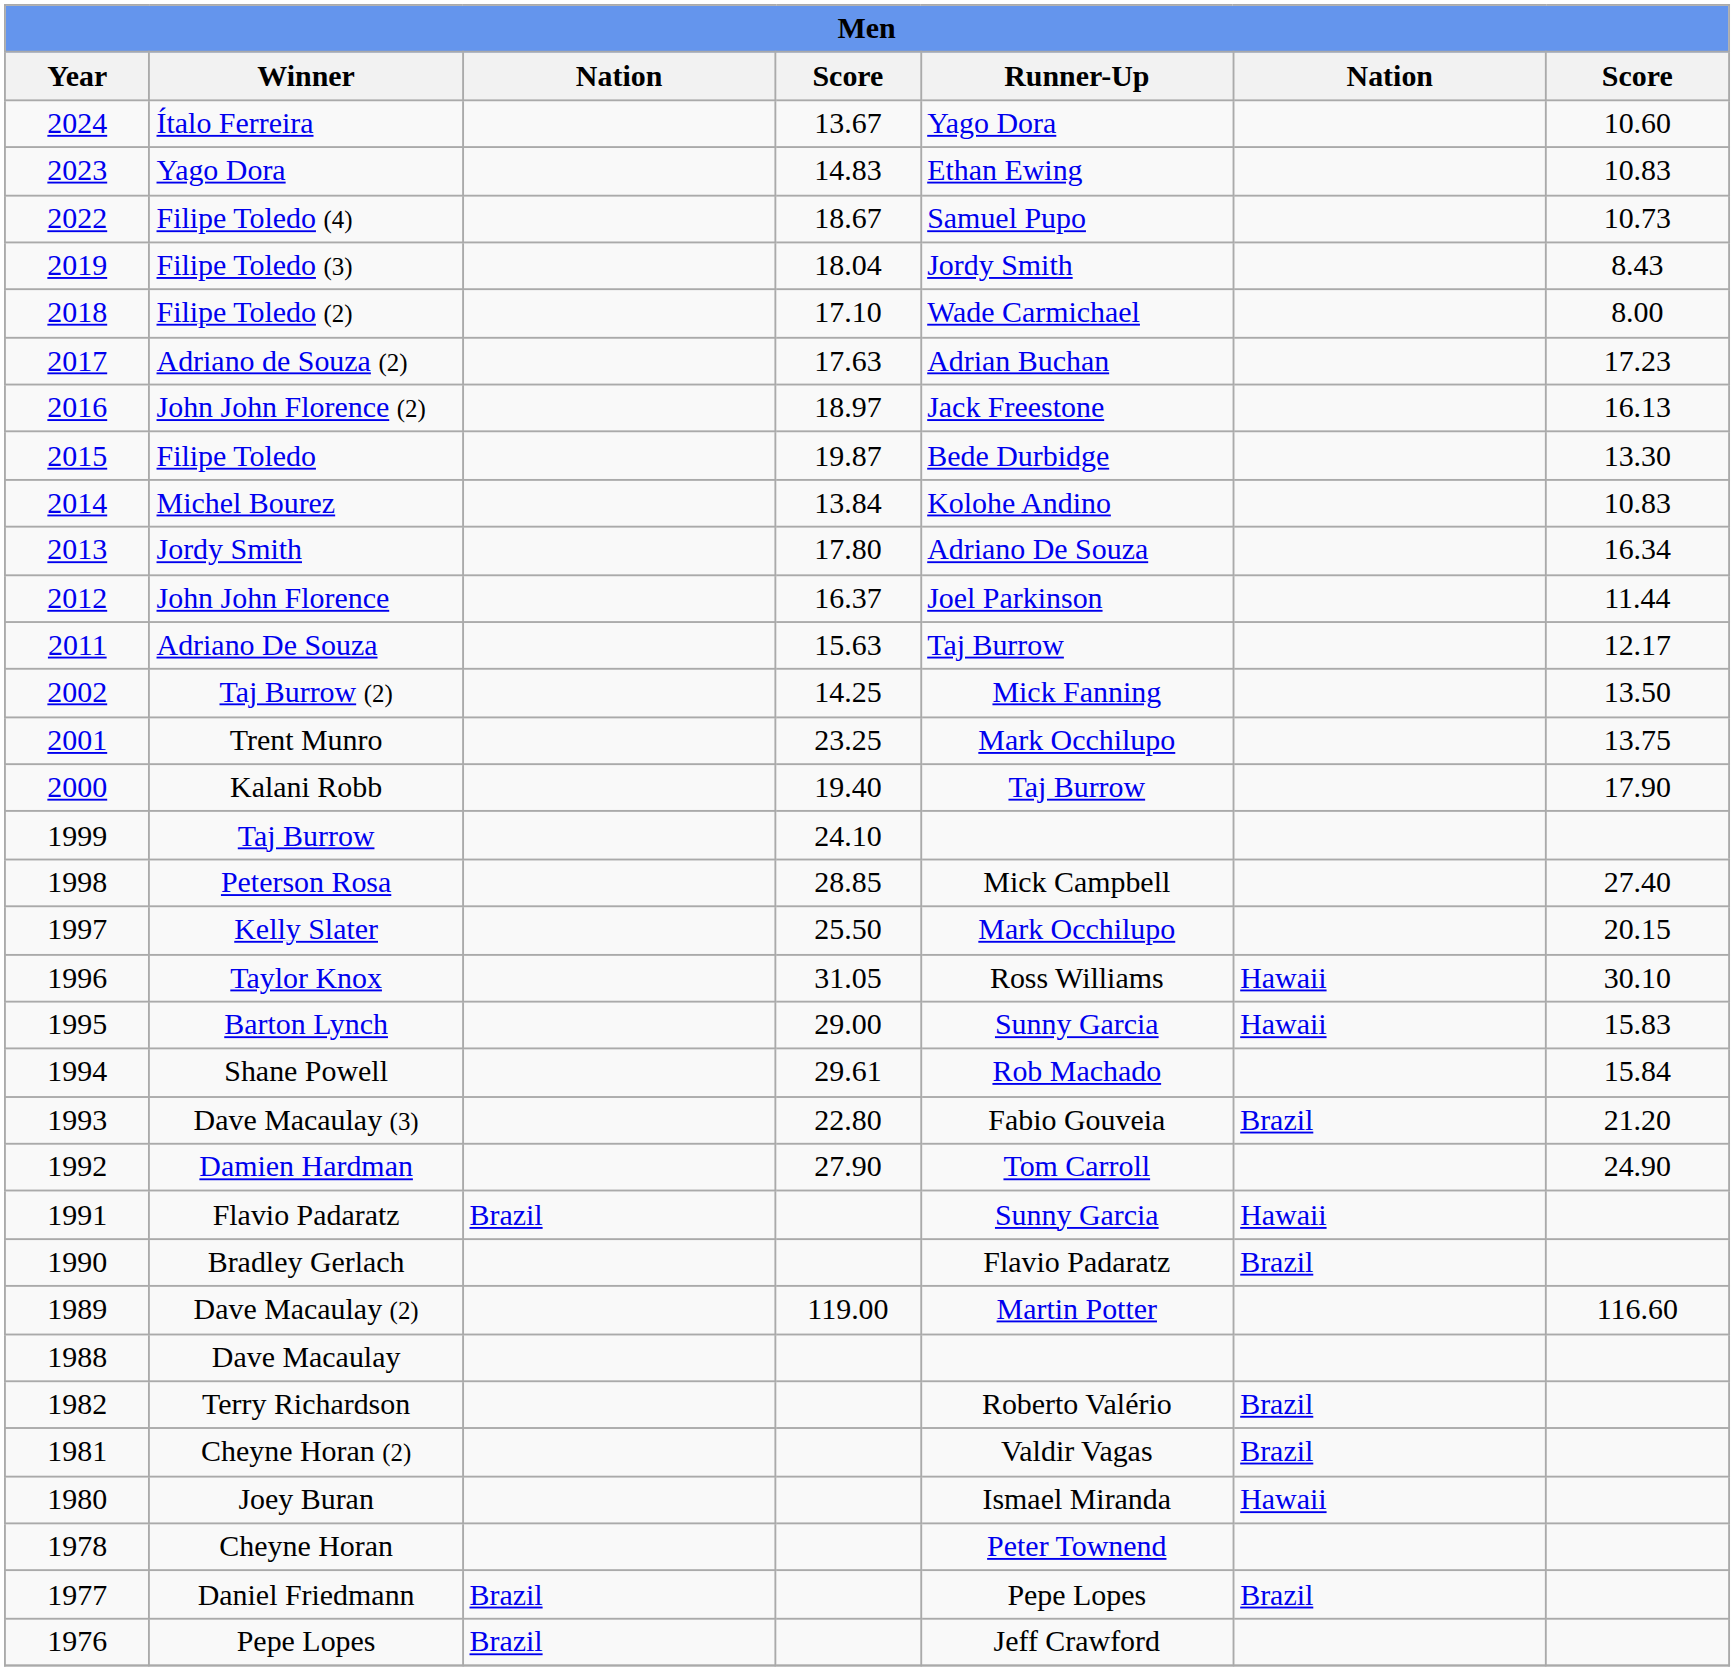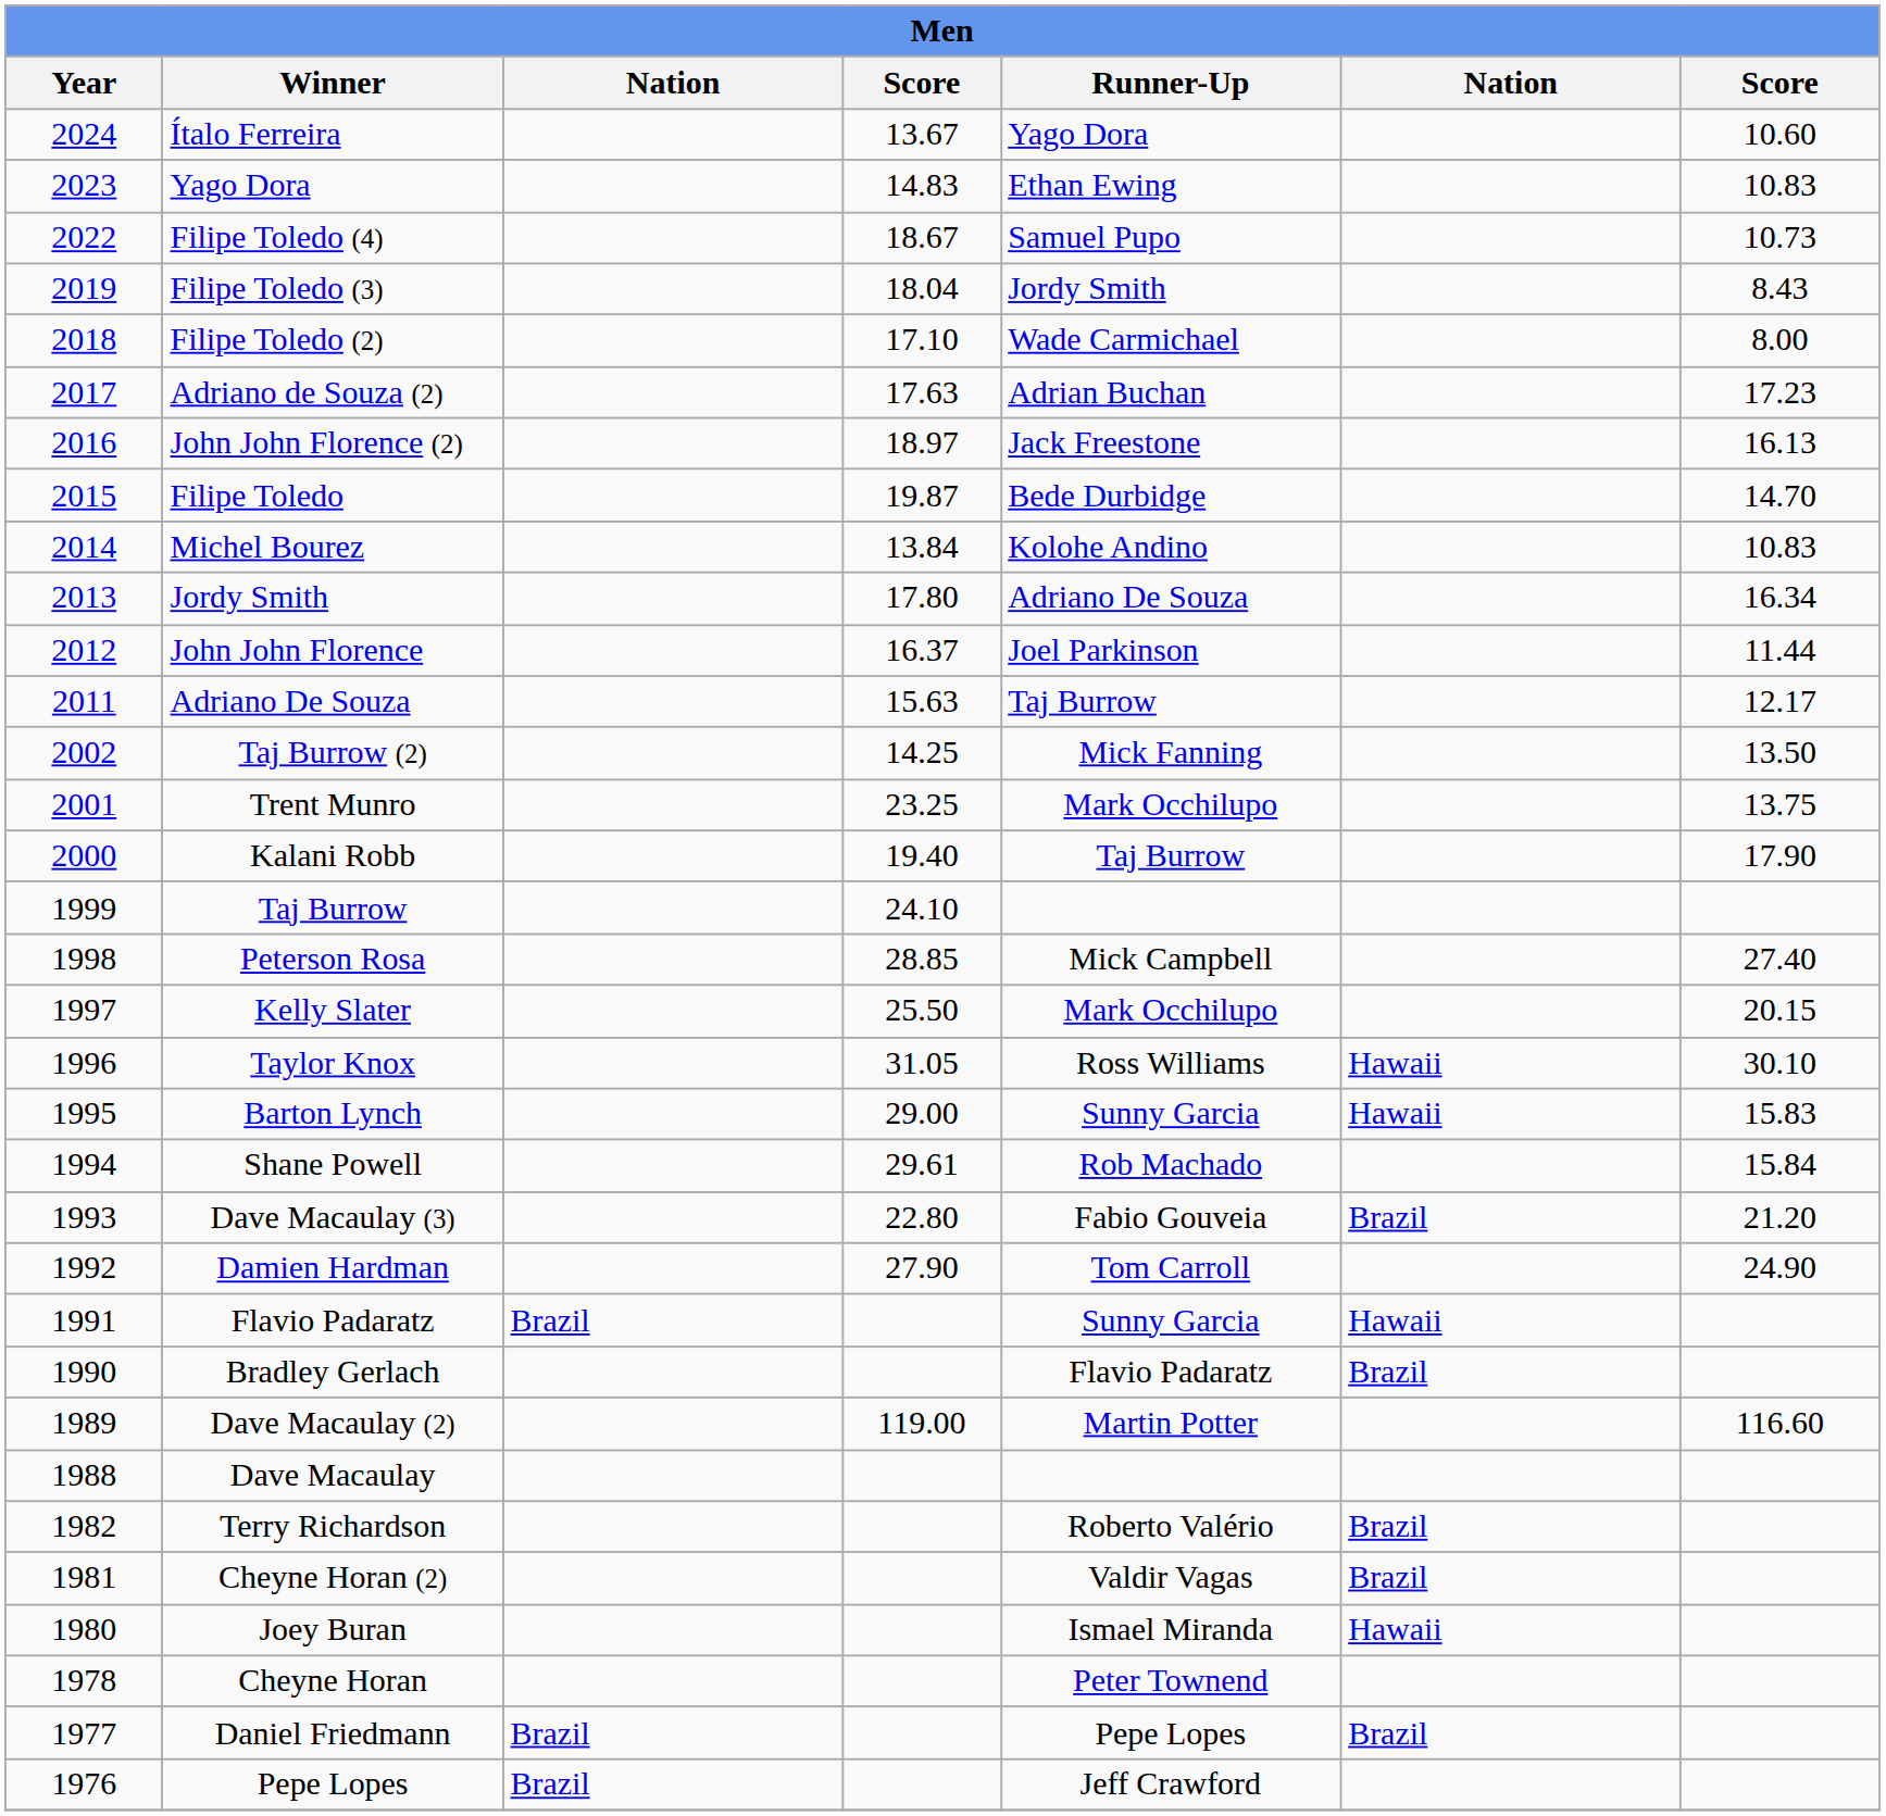 <table class="wikitable" border="1">
 <tr>
 <td colspan="7"  style="text-align:center; background:#6495ed;"><strong>Men</strong></td>
 </tr>
 <tr>
 <th width=70>Year</th>
 <th width=160>Winner</th>
 <th width=160>Nation</th>
 <th width=70>Score</th>
 <th width=160>Runner-Up</th>
 <th width=160>Nation</th>
 <th width=90>Score</th>
 </tr>
 <tr>
 <td align=center><a href='#'>2024</a></td>
 <td><a href='#'>Ítalo Ferreira</a></td>
 <td></td>
 <td align=center>13.67</td>
 <td><a href='#'>Yago Dora</a></td>
 <td></td>
 <td align=center>10.60</td>
 </tr>
 <tr>
 <td align=center><a href='#'>2023</a></td>
 <td><a href='#'>Yago Dora</a></td>
 <td></td>
 <td align=center>14.83</td>
 <td><a href='#'>Ethan Ewing</a></td>
 <td></td>
 <td align=center>10.83</td>
 </tr>
 <tr>
 <td align=center><a href='#'>2022</a></td>
 <td><a href='#'>Filipe Toledo</a> <small>(4)</small></td>
 <td></td>
 <td align=center>18.67</td>
 <td><a href='#'>Samuel Pupo</a></td>
 <td></td>
 <td align=center>10.73</td>
 </tr>
 <tr>
 <td align=center><a href='#'>2019</a></td>
 <td><a href='#'>Filipe Toledo</a> <small>(3)</small></td>
 <td></td>
 <td align=center>18.04</td>
 <td><a href='#'>Jordy Smith</a></td>
 <td></td>
 <td align=center>8.43</td>
 </tr>
 <tr>
 <td align=center><a href='#'>2018</a></td>
 <td><a href='#'>Filipe Toledo</a> <small>(2)</small></td>
 <td></td>
 <td align=center>17.10</td>
 <td><a href='#'>Wade Carmichael</a></td>
 <td></td>
 <td align=center>8.00</td>
 </tr>
 <tr>
 <td align=center><a href='#'>2017</a></td>
 <td><a href='#'>Adriano de Souza</a> <small>(2)</small></td>
 <td></td>
 <td align=center>17.63</td>
 <td><a href='#'>Adrian Buchan</a></td>
 <td></td>
 <td align=center>17.23</td>
 </tr>
 <tr>
 <td align=center><a href='#'>2016</a></td>
 <td><a href='#'>John John Florence</a> <small>(2)</small></td>
 <td></td>
 <td align=center>18.97</td>
 <td><a href='#'>Jack Freestone</a></td>
 <td></td>
 <td align=center>16.13</td>
 </tr>
 <tr>
 <td align=center><a href='#'>2015</a></td>
 <td><a href='#'>Filipe Toledo</a></td>
 <td></td>
 <td align=center>19.87</td>
 <td><a href='#'>Bede Durbidge</a></td>
 <td></td>
-<td align=center>13.30</td>
+<td align=center>14.70</td>
 </tr>
 <tr>
 <td align=center><a href='#'>2014</a></td>
 <td><a href='#'>Michel Bourez</a></td>
 <td></td>
 <td align=center>13.84</td>
 <td><a href='#'>Kolohe Andino</a></td>
 <td></td>
 <td align=center>10.83</td>
 </tr>
 <tr>
 <td align=center><a href='#'>2013</a></td>
 <td><a href='#'>Jordy Smith</a></td>
 <td></td>
 <td align=center>17.80</td>
 <td><a href='#'>Adriano De Souza</a></td>
 <td></td>
 <td align=center>16.34</td>
 </tr>
 <tr>
 <td align=center><a href='#'>2012</a></td>
 <td><a href='#'>John John Florence</a></td>
 <td></td>
 <td align=center>16.37</td>
 <td><a href='#'>Joel Parkinson</a></td>
 <td></td>
 <td align=center>11.44</td>
 </tr>
 <tr>
 <td align=center><a href='#'>2011</a></td>
 <td><a href='#'>Adriano De Souza</a></td>
 <td></td>
 <td align=center>15.63</td>
 <td><a href='#'>Taj Burrow</a></td>
 <td></td>
 <td align=center>12.17</td>
 </tr>
 <tr>
 <td align=center><a href='#'>2002</a></td>
 <td align=center><a href='#'>Taj Burrow</a> <small>(2)</small></td>
 <td></td>
 <td align=center>14.25</td>
 <td align=center><a href='#'>Mick Fanning</a></td>
 <td></td>
 <td align=center>13.50</td>
 </tr>
 <tr>
 <td align=center><a href='#'>2001</a></td>
 <td align=center>Trent Munro</td>
 <td></td>
 <td align=center>23.25</td>
 <td align=center><a href='#'>Mark Occhilupo</a></td>
 <td></td>
 <td align=center>13.75</td>
 </tr>
 <tr>
 <td align=center><a href='#'>2000</a></td>
 <td align=center>Kalani Robb</td>
 <td></td>
 <td align=center>19.40</td>
 <td align=center><a href='#'>Taj Burrow</a></td>
 <td></td>
 <td align=center>17.90</td>
 </tr>
 <tr>
 <td align=center>1999</td>
 <td align=center><a href='#'>Taj Burrow</a></td>
 <td></td>
 <td align=center>24.10</td>
 <td align=center></td>
 <td align=center></td>
 </tr>
 <tr>
 <td align=center>1998</td>
 <td align=center><a href='#'>Peterson Rosa</a></td>
 <td></td>
 <td align=center>28.85</td>
 <td align=center>Mick Campbell</td>
 <td></td>
 <td align=center>27.40</td>
 </tr>
 <tr>
 <td align=center>1997</td>
 <td align=center><a href='#'>Kelly Slater</a></td>
 <td></td>
 <td align=center>25.50</td>
 <td align=center><a href='#'>Mark Occhilupo</a></td>
 <td></td>
 <td align=center>20.15</td>
 </tr>
 <tr>
 <td align=center>1996</td>
 <td align=center><a href='#'>Taylor Knox</a></td>
 <td></td>
 <td align=center>31.05</td>
 <td align=center>Ross Williams</td>
 <td> <a href='#'>Hawaii</a></td>
 <td align=center>30.10</td>
 </tr>
 <tr>
 <td align=center>1995</td>
 <td align=center><a href='#'>Barton Lynch</a></td>
 <td></td>
 <td align=center>29.00</td>
 <td align=center><a href='#'>Sunny Garcia</a></td>
 <td> <a href='#'>Hawaii</a></td>
 <td align=center>15.83</td>
 </tr>
 <tr>
 <td align=center>1994</td>
 <td align=center>Shane Powell</td>
 <td></td>
 <td align=center>29.61</td>
 <td align=center><a href='#'>Rob Machado</a></td>
 <td></td>
 <td align=center>15.84</td>
 </tr>
 <tr>
 <td align=center>1993</td>
 <td align=center>Dave Macaulay <small>(3)</small></td>
 <td></td>
 <td align=center>22.80</td>
 <td align=center>Fabio Gouveia</td>
 <td> <a href='#'>Brazil</a></td>
 <td align=center>21.20</td>
 </tr>
 <tr>
 <td align=center>1992</td>
 <td align=center><a href='#'>Damien Hardman</a></td>
 <td></td>
 <td align=center>27.90</td>
 <td align=center><a href='#'>Tom Carroll</a></td>
 <td></td>
 <td align=center>24.90</td>
 </tr>
 <tr>
 <td align=center>1991</td>
 <td align=center>Flavio Padaratz</td>
 <td> <a href='#'>Brazil</a></td>
 <td align=center></td>
 <td align=center><a href='#'>Sunny Garcia</a></td>
 <td> <a href='#'>Hawaii</a></td>
 <td align=center></td>
 </tr>
 <tr>
 <td align=center>1990</td>
 <td align=center>Bradley Gerlach</td>
 <td></td>
 <td align=center></td>
 <td align=center>Flavio Padaratz</td>
 <td> <a href='#'>Brazil</a></td>
 <td align=center></td>
 </tr>
 <tr>
 <td align=center>1989</td>
 <td align=center>Dave Macaulay <small>(2)</small></td>
 <td></td>
 <td align=center>119.00</td>
 <td align=center><a href='#'>Martin Potter</a></td>
 <td></td>
 <td align=center>116.60</td>
 </tr>
 <tr>
 <td align=center>1988</td>
 <td align=center>Dave Macaulay</td>
 <td></td>
 <td align=center></td>
 <td align=center></td>
 <td></td>
 <td align=center></td>
 </tr>
 <tr>
 <td align=center>1982</td>
 <td align=center>Terry Richardson</td>
 <td></td>
 <td align=center></td>
 <td align=center>Roberto Valério</td>
 <td> <a href='#'>Brazil</a></td>
 <td align=center></td>
 </tr>
 <tr>
 <td align=center>1981</td>
 <td align=center>Cheyne Horan <small>(2)</small></td>
 <td></td>
 <td align=center></td>
 <td align=center>Valdir Vagas</td>
 <td> <a href='#'>Brazil</a></td>
 <td align=center></td>
 </tr>
 <tr>
 <td align=center>1980</td>
 <td align=center>Joey Buran</td>
 <td></td>
 <td align=center></td>
 <td align=center>Ismael Miranda</td>
 <td> <a href='#'>Hawaii</a></td>
 <td align=center></td>
 </tr>
 <tr>
 <td align=center>1978</td>
 <td align=center>Cheyne Horan</td>
 <td></td>
 <td align=center></td>
 <td align=center><a href='#'>Peter Townend</a></td>
 <td></td>
 <td align=center></td>
 </tr>
 <tr>
 <td align=center>1977</td>
 <td align=center>Daniel Friedmann</td>
 <td> <a href='#'>Brazil</a></td>
 <td align=center></td>
 <td align=center>Pepe Lopes</td>
 <td> <a href='#'>Brazil</a></td>
 <td align=center></td>
 </tr>
 <tr>
 <td align=center>1976</td>
 <td align=center>Pepe Lopes</td>
 <td> <a href='#'>Brazil</a></td>
 <td align=center></td>
 <td align=center>Jeff Crawford</td>
 <td></td>
 <td align=center></td>
 </tr>
 <tr>
 </tr>
 </table>
